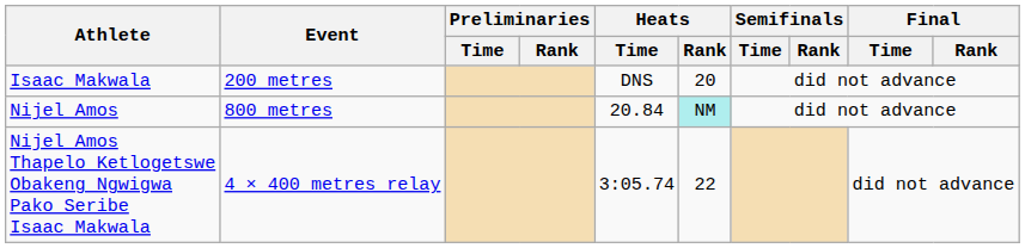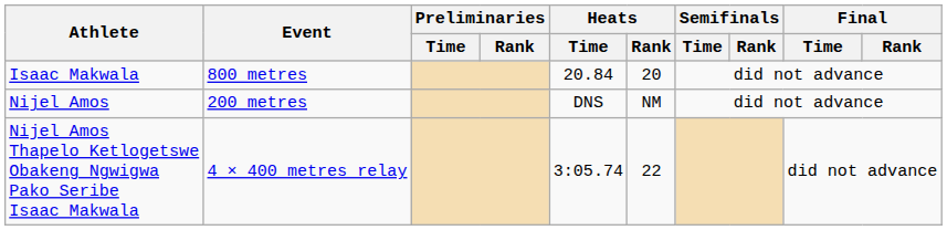 <table class=wikitable style="font-size:90%;">
 <tr>
 <th rowspan="2">Athlete</th>
 <th rowspan="2">Event</th>
 <th colspan="2">Preliminaries</th>
 <th colspan="2">Heats</th>
 <th colspan="2">Semifinals</th>
 <th colspan="2">Final</th>
 </tr>
 <tr>
 <th>Time</th>
 <th>Rank</th>
 <th>Time</th>
 <th>Rank</th>
 <th>Time</th>
 <th>Rank</th>
 <th>Time</th>
 <th>Rank</th>
 </tr>
 <tr style="border-top: single;">
 <td><a href='#'>Isaac Makwala</a></td>
-<td><a href='#'>200 metres</a></td>
+<td><a href='#'>800 metres</a></td>
 <td colspan= 2 bgcolor="wheat"></td>
-<td align=center>DNS</td>
+<td align=center>20.84</td>
 <td align=center>20</td>
 <td align=center colspan=4>did not advance</td>
 </tr>
 <tr style="border-top: single;">
 <td><a href='#'>Nijel Amos</a></td>
-<td><a href='#'>800 metres</a></td>
+<td><a href='#'>200 metres</a></td>
 <td colspan= 2 bgcolor="wheat"></td>
-<td align=center>20.84</td>
-<td align=center style="background: paleturquoise;">NM</td>
+<td align=center>DNS</td>
+<td align=center>NM</td>
 <td align=center colspan=4>did not advance</td>
 </tr>
 <tr style="border-top: single;">
 <td><a href='#'>Nijel Amos</a><br><a href='#'>Thapelo Ketlogetswe</a><br><a href='#'>Obakeng Ngwigwa</a><br><a href='#'>Pako Seribe</a><br><a href='#'>Isaac Makwala</a></td>
 <td><a href='#'>4 × 400 metres relay</a></td>
 <td colspan= 2 bgcolor="wheat"></td>
 <td align=center>3:05.74</td>
 <td align=center>22</td>
 <td colspan= 2 bgcolor="wheat"></td>
 <td colspan=2>did not advance</td>
 </tr>
 </table>
